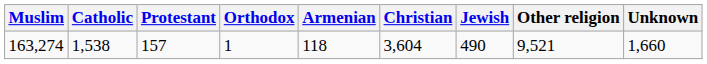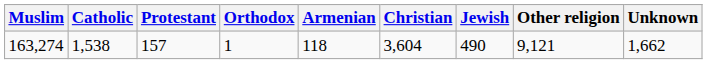 <table class="wikitable">
 <tr>
 <th><a href='#'>Muslim</a></th>
 <th><a href='#'>Catholic</a></th>
 <th><a href='#'>Protestant</a></th>
 <th><a href='#'>Orthodox</a></th>
 <th><a href='#'>Armenian</a></th>
 <th><a href='#'>Christian</a></th>
 <th><a href='#'>Jewish</a></th>
 <th>Other religion</th>
 <th>Unknown</th>
 </tr>
 <tr>
 <td>163,274</td>
 <td>1,538</td>
 <td>157</td>
 <td>1</td>
 <td>118</td>
 <td>3,604</td>
 <td>490</td>
-<td>9,521</td>
-<td>1,660</td>
+<td>9,121</td>
+<td>1,662</td>
 </tr>
 </table>
